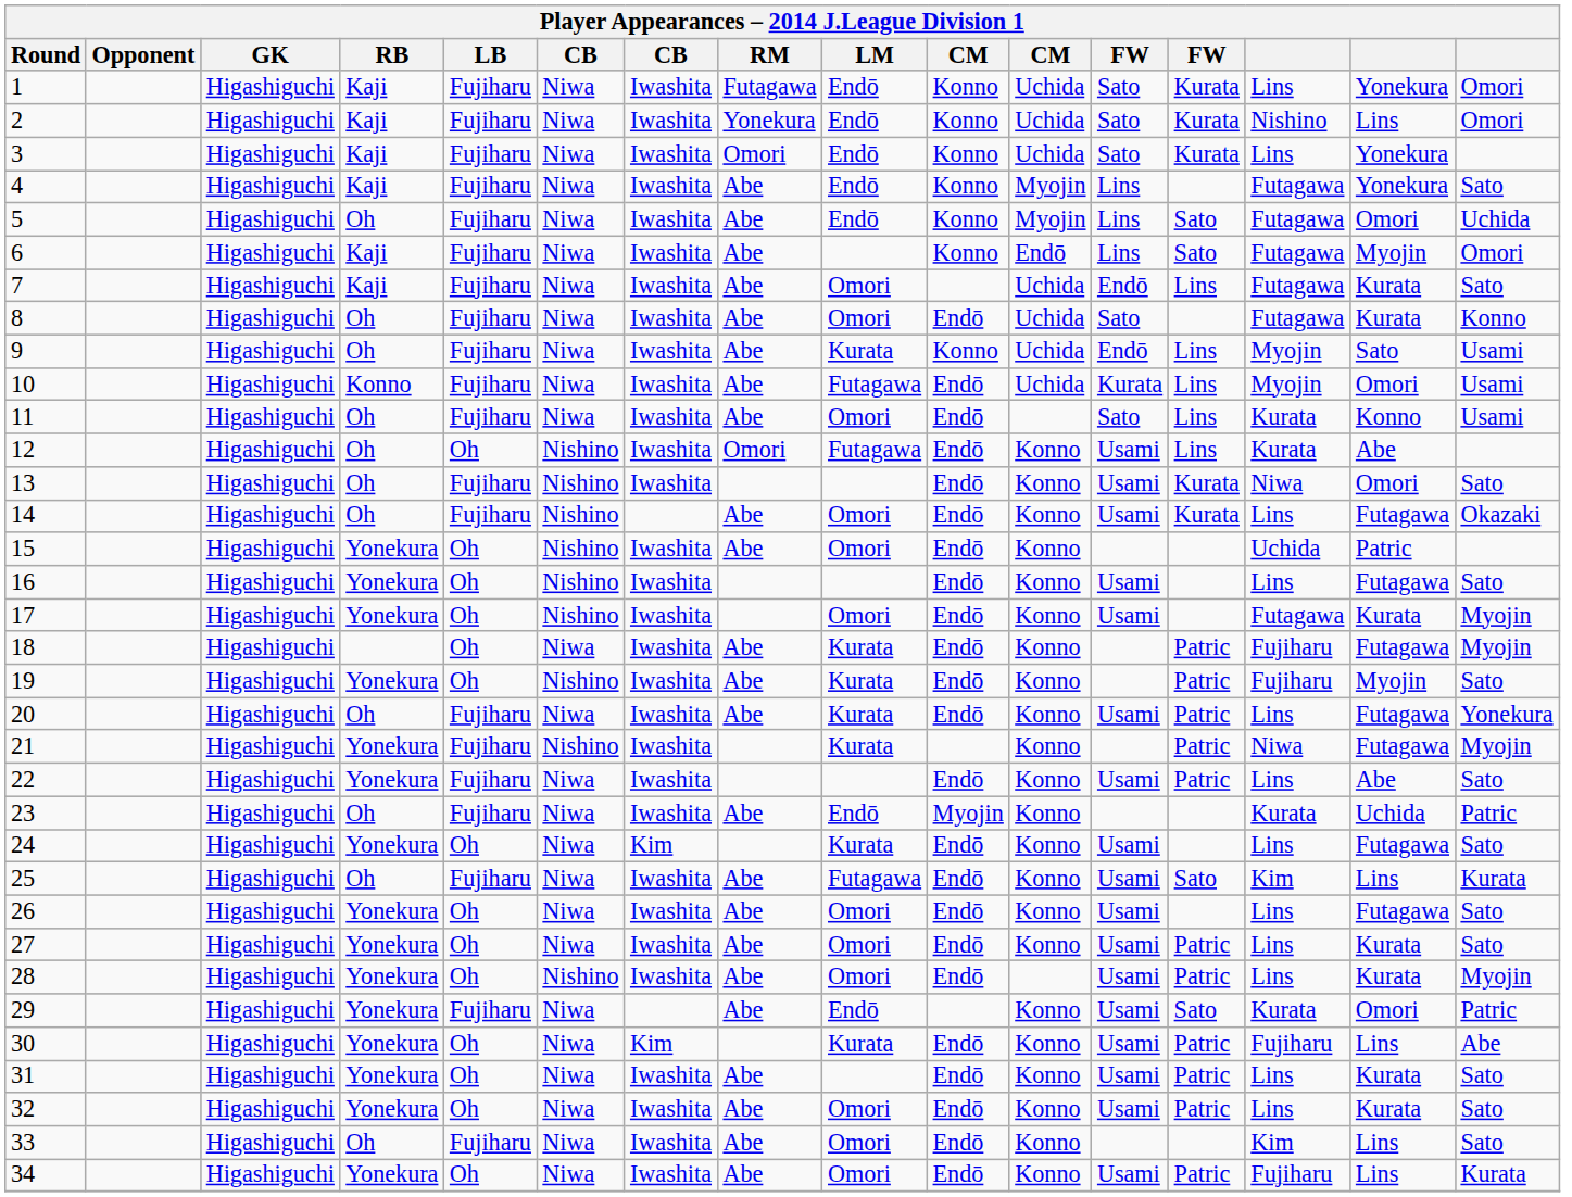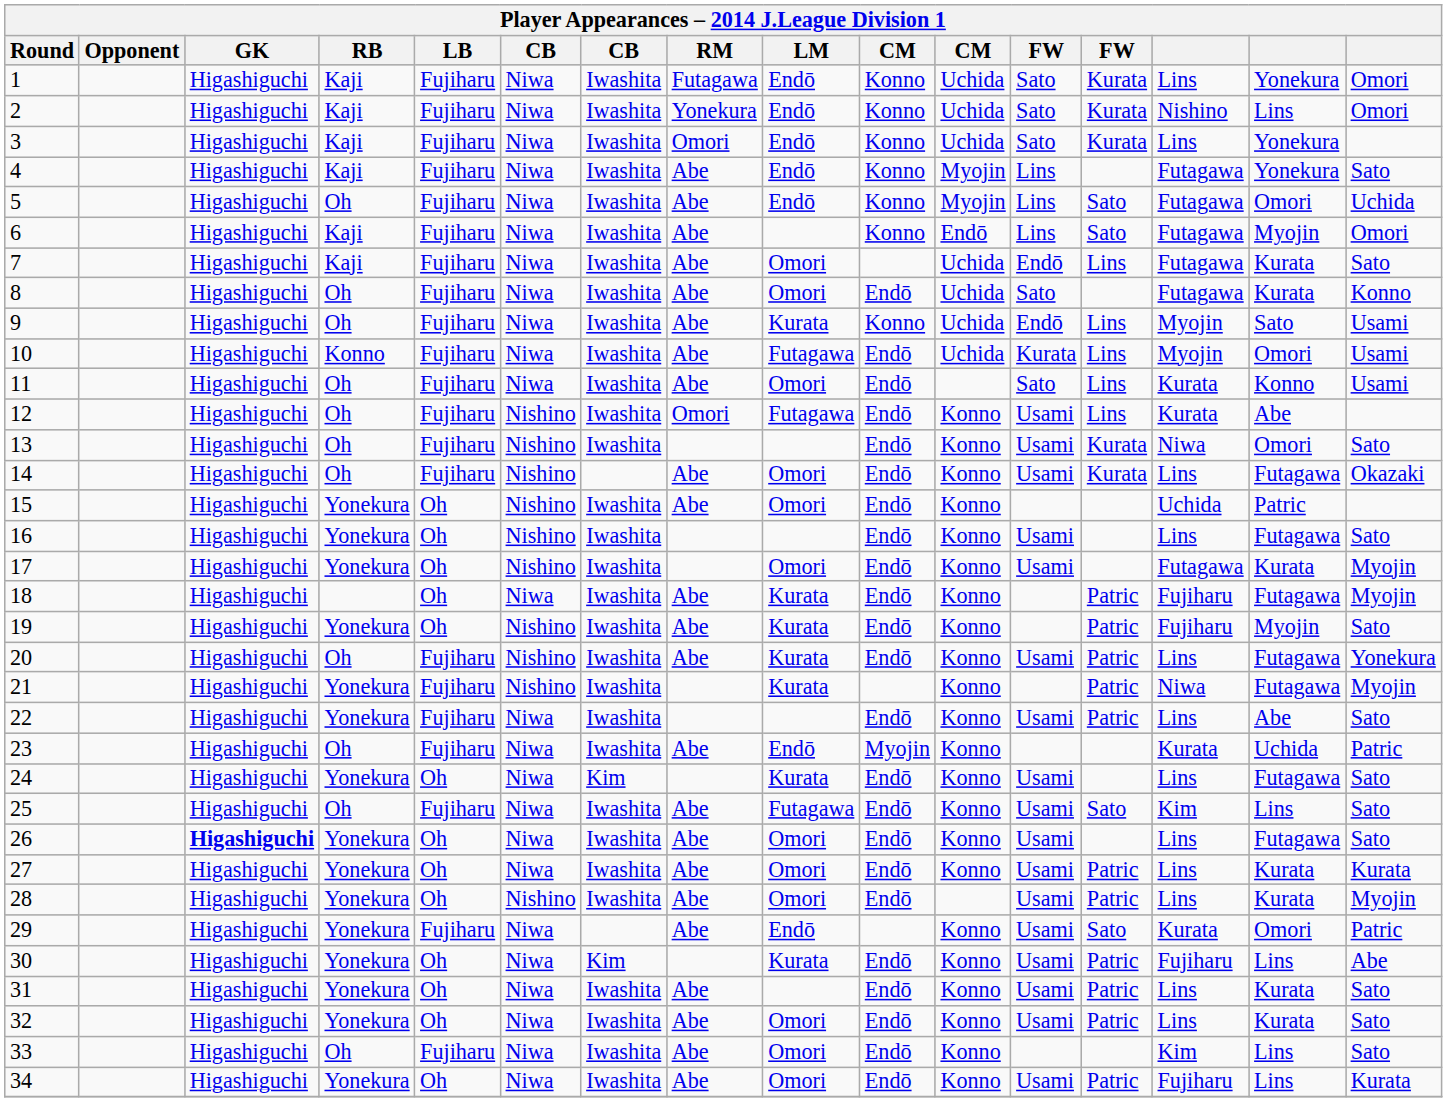 <table class="wikitable"  style="text-align:left; line-height:90%; font-size:90%; width:60%;">
 <tr>
 <th colspan=16>Player Appearances – <a href='#'>2014 J.League Division 1</a></th>
 </tr>
 <tr>
 <th style="width:5%;">Round</th>
 <th style="width:20%;">Opponent</th>
 <th style="width:5%;">GK</th>
 <th style="width:5%;">RB</th>
 <th style="width:5%;">LB</th>
 <th style="width:5%;">CB</th>
 <th style="width:5%;">CB</th>
 <th style="width:5%;">RM</th>
 <th style="width:5%;">LM</th>
 <th style="width:5%;">CM</th>
 <th style="width:5%;">CM</th>
 <th style="width:5%;">FW</th>
 <th style="width:5%;">FW</th>
 <th style="width:5%;"></th>
 <th style="width:5%;"></th>
 <th style="width:5%;"></th>
 </tr>
 <tr>
 <td align=centre>1</td>
 <td align=left></td>
 <td><a href='#'>Higashiguchi</a></td>
 <td><a href='#'>Kaji</a></td>
 <td><a href='#'>Fujiharu</a></td>
 <td><a href='#'>Niwa</a></td>
 <td><a href='#'>Iwashita</a></td>
 <td><a href='#'>Futagawa</a></td>
 <td><a href='#'>Endō</a></td>
 <td><a href='#'>Konno</a></td>
 <td><a href='#'>Uchida</a></td>
 <td><a href='#'>Sato</a></td>
 <td><a href='#'>Kurata</a></td>
 <td><a href='#'>Lins</a></td>
 <td><a href='#'>Yonekura</a></td>
 <td><a href='#'>Omori</a></td>
 </tr>
 <tr>
 <td align=centre>2</td>
 <td align=left></td>
 <td><a href='#'>Higashiguchi</a></td>
 <td><a href='#'>Kaji</a></td>
 <td><a href='#'>Fujiharu</a></td>
 <td><a href='#'>Niwa</a></td>
 <td><a href='#'>Iwashita</a></td>
 <td><a href='#'>Yonekura</a></td>
 <td><a href='#'>Endō</a></td>
 <td><a href='#'>Konno</a></td>
 <td><a href='#'>Uchida</a></td>
 <td><a href='#'>Sato</a></td>
 <td><a href='#'>Kurata</a></td>
 <td><a href='#'>Nishino</a></td>
 <td><a href='#'>Lins</a></td>
 <td><a href='#'>Omori</a></td>
 </tr>
 <tr>
 <td align=centre>3</td>
 <td align=left></td>
 <td><a href='#'>Higashiguchi</a></td>
 <td><a href='#'>Kaji</a></td>
 <td><a href='#'>Fujiharu</a></td>
 <td><a href='#'>Niwa</a></td>
 <td><a href='#'>Iwashita</a></td>
 <td><a href='#'>Omori</a></td>
 <td><a href='#'>Endō</a></td>
 <td><a href='#'>Konno</a></td>
 <td><a href='#'>Uchida</a></td>
 <td><a href='#'>Sato</a></td>
 <td><a href='#'>Kurata</a></td>
 <td><a href='#'>Lins</a></td>
 <td><a href='#'>Yonekura</a></td>
 <td></td>
 </tr>
 <tr>
 <td align=centre>4</td>
 <td align=left></td>
 <td><a href='#'>Higashiguchi</a></td>
 <td><a href='#'>Kaji</a></td>
 <td><a href='#'>Fujiharu</a></td>
 <td><a href='#'>Niwa</a></td>
 <td><a href='#'>Iwashita</a></td>
 <td><a href='#'>Abe</a></td>
 <td><a href='#'>Endō</a></td>
 <td><a href='#'>Konno</a></td>
 <td><a href='#'>Myojin</a></td>
 <td><a href='#'>Lins</a></td>
 <td></td>
 <td><a href='#'>Futagawa</a></td>
 <td><a href='#'>Yonekura</a></td>
 <td><a href='#'>Sato</a></td>
 </tr>
 <tr>
 <td align=centre>5</td>
 <td align=left></td>
 <td><a href='#'>Higashiguchi</a></td>
 <td><a href='#'>Oh</a></td>
 <td><a href='#'>Fujiharu</a></td>
 <td><a href='#'>Niwa</a></td>
 <td><a href='#'>Iwashita</a></td>
 <td><a href='#'>Abe</a></td>
 <td><a href='#'>Endō</a></td>
 <td><a href='#'>Konno</a></td>
 <td><a href='#'>Myojin</a></td>
 <td><a href='#'>Lins</a></td>
 <td><a href='#'>Sato</a></td>
 <td><a href='#'>Futagawa</a></td>
 <td><a href='#'>Omori</a></td>
 <td><a href='#'>Uchida</a></td>
 </tr>
 <tr>
 <td align=centre>6</td>
 <td align=left></td>
 <td><a href='#'>Higashiguchi</a></td>
 <td><a href='#'>Kaji</a></td>
 <td><a href='#'>Fujiharu</a></td>
 <td><a href='#'>Niwa</a></td>
 <td><a href='#'>Iwashita</a></td>
 <td><a href='#'>Abe</a></td>
 <td></td>
 <td><a href='#'>Konno</a></td>
 <td><a href='#'>Endō</a></td>
 <td><a href='#'>Lins</a></td>
 <td><a href='#'>Sato</a></td>
 <td><a href='#'>Futagawa</a></td>
 <td><a href='#'>Myojin</a></td>
 <td><a href='#'>Omori</a></td>
 </tr>
 <tr>
 <td align=centre>7</td>
 <td align=left></td>
 <td><a href='#'>Higashiguchi</a></td>
 <td><a href='#'>Kaji</a></td>
 <td><a href='#'>Fujiharu</a></td>
 <td><a href='#'>Niwa</a></td>
 <td><a href='#'>Iwashita</a></td>
 <td><a href='#'>Abe</a></td>
 <td><a href='#'>Omori</a></td>
 <td></td>
 <td><a href='#'>Uchida</a></td>
 <td><a href='#'>Endō</a></td>
 <td><a href='#'>Lins</a></td>
 <td><a href='#'>Futagawa</a></td>
 <td><a href='#'>Kurata</a></td>
 <td><a href='#'>Sato</a></td>
 </tr>
 <tr>
 <td align=centre>8</td>
 <td align=left></td>
 <td><a href='#'>Higashiguchi</a></td>
 <td><a href='#'>Oh</a></td>
 <td><a href='#'>Fujiharu</a></td>
 <td><a href='#'>Niwa</a></td>
 <td><a href='#'>Iwashita</a></td>
 <td><a href='#'>Abe</a></td>
 <td><a href='#'>Omori</a></td>
 <td><a href='#'>Endō</a></td>
 <td><a href='#'>Uchida</a></td>
 <td><a href='#'>Sato</a></td>
 <td></td>
 <td><a href='#'>Futagawa</a></td>
 <td><a href='#'>Kurata</a></td>
 <td><a href='#'>Konno</a></td>
 </tr>
 <tr>
 <td align=centre>9</td>
 <td align=left></td>
 <td><a href='#'>Higashiguchi</a></td>
 <td><a href='#'>Oh</a></td>
 <td><a href='#'>Fujiharu</a></td>
 <td><a href='#'>Niwa</a></td>
 <td><a href='#'>Iwashita</a></td>
 <td><a href='#'>Abe</a></td>
 <td><a href='#'>Kurata</a></td>
 <td><a href='#'>Konno</a></td>
 <td><a href='#'>Uchida</a></td>
 <td><a href='#'>Endō</a></td>
 <td><a href='#'>Lins</a></td>
 <td><a href='#'>Myojin</a></td>
 <td><a href='#'>Sato</a></td>
 <td><a href='#'>Usami</a></td>
 </tr>
 <tr>
 <td align=centre>10</td>
 <td align=left></td>
 <td><a href='#'>Higashiguchi</a></td>
 <td><a href='#'>Konno</a></td>
 <td><a href='#'>Fujiharu</a></td>
 <td><a href='#'>Niwa</a></td>
 <td><a href='#'>Iwashita</a></td>
 <td><a href='#'>Abe</a></td>
 <td><a href='#'>Futagawa</a></td>
 <td><a href='#'>Endō</a></td>
 <td><a href='#'>Uchida</a></td>
 <td><a href='#'>Kurata</a></td>
 <td><a href='#'>Lins</a></td>
 <td><a href='#'>Myojin</a></td>
 <td><a href='#'>Omori</a></td>
 <td><a href='#'>Usami</a></td>
 </tr>
 <tr>
 <td align=centre>11</td>
 <td align=left></td>
 <td><a href='#'>Higashiguchi</a></td>
 <td><a href='#'>Oh</a></td>
 <td><a href='#'>Fujiharu</a></td>
 <td><a href='#'>Niwa</a></td>
 <td><a href='#'>Iwashita</a></td>
 <td><a href='#'>Abe</a></td>
 <td><a href='#'>Omori</a></td>
 <td><a href='#'>Endō</a></td>
 <td></td>
 <td><a href='#'>Sato</a></td>
 <td><a href='#'>Lins</a></td>
 <td><a href='#'>Kurata</a></td>
 <td><a href='#'>Konno</a></td>
 <td><a href='#'>Usami</a></td>
 </tr>
 <tr>
 <td align=centre>12</td>
 <td align=left></td>
 <td><a href='#'>Higashiguchi</a></td>
 <td><a href='#'>Oh</a></td>
-<td><a href='#'>Oh</a></td>
+<td><a href='#'>Fujiharu</a></td>
 <td><a href='#'>Nishino</a></td>
 <td><a href='#'>Iwashita</a></td>
 <td><a href='#'>Omori</a></td>
 <td><a href='#'>Futagawa</a></td>
 <td><a href='#'>Endō</a></td>
 <td><a href='#'>Konno</a></td>
 <td><a href='#'>Usami</a></td>
 <td><a href='#'>Lins</a></td>
 <td><a href='#'>Kurata</a></td>
 <td><a href='#'>Abe</a></td>
 <td></td>
 </tr>
 <tr>
 <td align=centre>13</td>
 <td align=left></td>
 <td><a href='#'>Higashiguchi</a></td>
 <td><a href='#'>Oh</a></td>
 <td><a href='#'>Fujiharu</a></td>
 <td><a href='#'>Nishino</a></td>
 <td><a href='#'>Iwashita</a></td>
 <td></td>
 <td></td>
 <td><a href='#'>Endō</a></td>
 <td><a href='#'>Konno</a></td>
 <td><a href='#'>Usami</a></td>
 <td><a href='#'>Kurata</a></td>
 <td><a href='#'>Niwa</a></td>
 <td><a href='#'>Omori</a></td>
 <td><a href='#'>Sato</a></td>
 </tr>
 <tr>
 <td align=centre>14</td>
 <td align=left></td>
 <td><a href='#'>Higashiguchi</a></td>
 <td><a href='#'>Oh</a></td>
 <td><a href='#'>Fujiharu</a></td>
 <td><a href='#'>Nishino</a></td>
 <td></td>
 <td><a href='#'>Abe</a></td>
 <td><a href='#'>Omori</a></td>
 <td><a href='#'>Endō</a></td>
 <td><a href='#'>Konno</a></td>
 <td><a href='#'>Usami</a></td>
 <td><a href='#'>Kurata</a></td>
 <td><a href='#'>Lins</a></td>
 <td><a href='#'>Futagawa</a></td>
 <td><a href='#'>Okazaki</a></td>
 </tr>
 <tr>
 <td align=centre>15</td>
 <td align=left></td>
 <td><a href='#'>Higashiguchi</a></td>
 <td><a href='#'>Yonekura</a></td>
 <td><a href='#'>Oh</a></td>
 <td><a href='#'>Nishino</a></td>
 <td><a href='#'>Iwashita</a></td>
 <td><a href='#'>Abe</a></td>
 <td><a href='#'>Omori</a></td>
 <td><a href='#'>Endō</a></td>
 <td><a href='#'>Konno</a></td>
 <td></td>
 <td></td>
 <td><a href='#'>Uchida</a></td>
 <td><a href='#'>Patric</a></td>
 <td></td>
 </tr>
 <tr>
 <td align=centre>16</td>
 <td align=left></td>
 <td><a href='#'>Higashiguchi</a></td>
 <td><a href='#'>Yonekura</a></td>
 <td><a href='#'>Oh</a></td>
 <td><a href='#'>Nishino</a></td>
 <td><a href='#'>Iwashita</a></td>
 <td></td>
 <td></td>
 <td><a href='#'>Endō</a></td>
 <td><a href='#'>Konno</a></td>
 <td><a href='#'>Usami</a></td>
 <td></td>
 <td><a href='#'>Lins</a></td>
 <td><a href='#'>Futagawa</a></td>
 <td><a href='#'>Sato</a></td>
 </tr>
 <tr>
 <td align=centre>17</td>
 <td align=left></td>
 <td><a href='#'>Higashiguchi</a></td>
 <td><a href='#'>Yonekura</a></td>
 <td><a href='#'>Oh</a></td>
 <td><a href='#'>Nishino</a></td>
 <td><a href='#'>Iwashita</a></td>
 <td></td>
 <td><a href='#'>Omori</a></td>
 <td><a href='#'>Endō</a></td>
 <td><a href='#'>Konno</a></td>
 <td><a href='#'>Usami</a></td>
 <td></td>
 <td><a href='#'>Futagawa</a></td>
 <td><a href='#'>Kurata</a></td>
 <td><a href='#'>Myojin</a></td>
 </tr>
 <tr>
 <td align=centre>18</td>
 <td align=left></td>
 <td><a href='#'>Higashiguchi</a></td>
 <td></td>
 <td><a href='#'>Oh</a></td>
 <td><a href='#'>Niwa</a></td>
 <td><a href='#'>Iwashita</a></td>
 <td><a href='#'>Abe</a></td>
 <td><a href='#'>Kurata</a></td>
 <td><a href='#'>Endō</a></td>
 <td><a href='#'>Konno</a></td>
 <td></td>
 <td><a href='#'>Patric</a></td>
 <td><a href='#'>Fujiharu</a></td>
 <td><a href='#'>Futagawa</a></td>
 <td><a href='#'>Myojin</a></td>
 </tr>
 <tr>
 <td align=centre>19</td>
 <td align=left></td>
 <td><a href='#'>Higashiguchi</a></td>
 <td><a href='#'>Yonekura</a></td>
 <td><a href='#'>Oh</a></td>
 <td><a href='#'>Nishino</a></td>
 <td><a href='#'>Iwashita</a></td>
 <td><a href='#'>Abe</a></td>
 <td><a href='#'>Kurata</a></td>
 <td><a href='#'>Endō</a></td>
 <td><a href='#'>Konno</a></td>
 <td></td>
 <td><a href='#'>Patric</a></td>
 <td><a href='#'>Fujiharu</a></td>
 <td><a href='#'>Myojin</a></td>
 <td><a href='#'>Sato</a></td>
 </tr>
 <tr>
 <td align=centre>20</td>
 <td align=left></td>
 <td><a href='#'>Higashiguchi</a></td>
 <td><a href='#'>Oh</a></td>
 <td><a href='#'>Fujiharu</a></td>
-<td><a href='#'>Niwa</a></td>
+<td><a href='#'>Nishino</a></td>
 <td><a href='#'>Iwashita</a></td>
 <td><a href='#'>Abe</a></td>
 <td><a href='#'>Kurata</a></td>
 <td><a href='#'>Endō</a></td>
 <td><a href='#'>Konno</a></td>
 <td><a href='#'>Usami</a></td>
 <td><a href='#'>Patric</a></td>
 <td><a href='#'>Lins</a></td>
 <td><a href='#'>Futagawa</a></td>
 <td><a href='#'>Yonekura</a></td>
 </tr>
 <tr>
 <td align=centre>21</td>
 <td align=left></td>
 <td><a href='#'>Higashiguchi</a></td>
 <td><a href='#'>Yonekura</a></td>
 <td><a href='#'>Fujiharu</a></td>
 <td><a href='#'>Nishino</a></td>
 <td><a href='#'>Iwashita</a></td>
 <td></td>
 <td><a href='#'>Kurata</a></td>
 <td></td>
 <td><a href='#'>Konno</a></td>
 <td></td>
 <td><a href='#'>Patric</a></td>
 <td><a href='#'>Niwa</a></td>
 <td><a href='#'>Futagawa</a></td>
 <td><a href='#'>Myojin</a></td>
 </tr>
 <tr>
 <td align=centre>22</td>
 <td align=left></td>
 <td><a href='#'>Higashiguchi</a></td>
 <td><a href='#'>Yonekura</a></td>
 <td><a href='#'>Fujiharu</a></td>
 <td><a href='#'>Niwa</a></td>
 <td><a href='#'>Iwashita</a></td>
 <td></td>
 <td></td>
 <td><a href='#'>Endō</a></td>
 <td><a href='#'>Konno</a></td>
 <td><a href='#'>Usami</a></td>
 <td><a href='#'>Patric</a></td>
 <td><a href='#'>Lins</a></td>
 <td><a href='#'>Abe</a></td>
 <td><a href='#'>Sato</a></td>
 </tr>
 <tr>
 <td align=centre>23</td>
 <td align=left></td>
 <td><a href='#'>Higashiguchi</a></td>
 <td><a href='#'>Oh</a></td>
 <td><a href='#'>Fujiharu</a></td>
 <td><a href='#'>Niwa</a></td>
 <td><a href='#'>Iwashita</a></td>
 <td><a href='#'>Abe</a></td>
 <td><a href='#'>Endō</a></td>
 <td><a href='#'>Myojin</a></td>
 <td><a href='#'>Konno</a></td>
 <td></td>
 <td></td>
 <td><a href='#'>Kurata</a></td>
 <td><a href='#'>Uchida</a></td>
 <td><a href='#'>Patric</a></td>
 </tr>
 <tr>
 <td align=centre>24</td>
 <td align=left></td>
 <td><a href='#'>Higashiguchi</a></td>
 <td><a href='#'>Yonekura</a></td>
 <td><a href='#'>Oh</a></td>
 <td><a href='#'>Niwa</a></td>
 <td><a href='#'>Kim</a></td>
 <td></td>
 <td><a href='#'>Kurata</a></td>
 <td><a href='#'>Endō</a></td>
 <td><a href='#'>Konno</a></td>
 <td><a href='#'>Usami</a></td>
 <td></td>
 <td><a href='#'>Lins</a></td>
 <td><a href='#'>Futagawa</a></td>
 <td><a href='#'>Sato</a></td>
 </tr>
 <tr>
 <td align=centre>25</td>
 <td align=left></td>
 <td><a href='#'>Higashiguchi</a></td>
 <td><a href='#'>Oh</a></td>
 <td><a href='#'>Fujiharu</a></td>
 <td><a href='#'>Niwa</a></td>
 <td><a href='#'>Iwashita</a></td>
 <td><a href='#'>Abe</a></td>
 <td><a href='#'>Futagawa</a></td>
 <td><a href='#'>Endō</a></td>
 <td><a href='#'>Konno</a></td>
 <td><a href='#'>Usami</a></td>
 <td><a href='#'>Sato</a></td>
 <td><a href='#'>Kim</a></td>
 <td><a href='#'>Lins</a></td>
-<td><a href='#'>Kurata</a></td>
+<td><a href='#'>Sato</a></td>
 </tr>
 <tr>
 <td align=centre>26</td>
 <td align=left></td>
-<td><a href='#'>Higashiguchi</a></td>
+<td><strong><a href='#'>Higashiguchi</a></strong></td>
 <td><a href='#'>Yonekura</a></td>
 <td><a href='#'>Oh</a></td>
 <td><a href='#'>Niwa</a></td>
 <td><a href='#'>Iwashita</a></td>
 <td><a href='#'>Abe</a></td>
 <td><a href='#'>Omori</a></td>
 <td><a href='#'>Endō</a></td>
 <td><a href='#'>Konno</a></td>
 <td><a href='#'>Usami</a></td>
 <td></td>
 <td><a href='#'>Lins</a></td>
 <td><a href='#'>Futagawa</a></td>
 <td><a href='#'>Sato</a></td>
 </tr>
 <tr>
 <td align=centre>27</td>
 <td align=left></td>
 <td><a href='#'>Higashiguchi</a></td>
 <td><a href='#'>Yonekura</a></td>
 <td><a href='#'>Oh</a></td>
 <td><a href='#'>Niwa</a></td>
 <td><a href='#'>Iwashita</a></td>
 <td><a href='#'>Abe</a></td>
 <td><a href='#'>Omori</a></td>
 <td><a href='#'>Endō</a></td>
 <td><a href='#'>Konno</a></td>
 <td><a href='#'>Usami</a></td>
 <td><a href='#'>Patric</a></td>
 <td><a href='#'>Lins</a></td>
 <td><a href='#'>Kurata</a></td>
-<td><a href='#'>Sato</a></td>
+<td><a href='#'>Kurata</a></td>
 </tr>
 <tr>
 <td align=centre>28</td>
 <td align=left></td>
 <td><a href='#'>Higashiguchi</a></td>
 <td><a href='#'>Yonekura</a></td>
 <td><a href='#'>Oh</a></td>
 <td><a href='#'>Nishino</a></td>
 <td><a href='#'>Iwashita</a></td>
 <td><a href='#'>Abe</a></td>
 <td><a href='#'>Omori</a></td>
 <td><a href='#'>Endō</a></td>
 <td></td>
 <td><a href='#'>Usami</a></td>
 <td><a href='#'>Patric</a></td>
 <td><a href='#'>Lins</a></td>
 <td><a href='#'>Kurata</a></td>
 <td><a href='#'>Myojin</a></td>
 </tr>
 <tr>
 <td align=centre>29</td>
 <td align=left></td>
 <td><a href='#'>Higashiguchi</a></td>
 <td><a href='#'>Yonekura</a></td>
 <td><a href='#'>Fujiharu</a></td>
 <td><a href='#'>Niwa</a></td>
 <td></td>
 <td><a href='#'>Abe</a></td>
 <td><a href='#'>Endō</a></td>
 <td></td>
 <td><a href='#'>Konno</a></td>
 <td><a href='#'>Usami</a></td>
 <td><a href='#'>Sato</a></td>
 <td><a href='#'>Kurata</a></td>
 <td><a href='#'>Omori</a></td>
 <td><a href='#'>Patric</a></td>
 </tr>
 <tr>
 <td align=centre>30</td>
 <td align=left></td>
 <td><a href='#'>Higashiguchi</a></td>
 <td><a href='#'>Yonekura</a></td>
 <td><a href='#'>Oh</a></td>
 <td><a href='#'>Niwa</a></td>
 <td><a href='#'>Kim</a></td>
 <td></td>
 <td><a href='#'>Kurata</a></td>
 <td><a href='#'>Endō</a></td>
 <td><a href='#'>Konno</a></td>
 <td><a href='#'>Usami</a></td>
 <td><a href='#'>Patric</a></td>
 <td><a href='#'>Fujiharu</a></td>
 <td><a href='#'>Lins</a></td>
 <td><a href='#'>Abe</a></td>
 </tr>
 <tr>
 <td align=centre>31</td>
 <td align=left></td>
 <td><a href='#'>Higashiguchi</a></td>
 <td><a href='#'>Yonekura</a></td>
 <td><a href='#'>Oh</a></td>
 <td><a href='#'>Niwa</a></td>
 <td><a href='#'>Iwashita</a></td>
 <td><a href='#'>Abe</a></td>
 <td></td>
 <td><a href='#'>Endō</a></td>
 <td><a href='#'>Konno</a></td>
 <td><a href='#'>Usami</a></td>
 <td><a href='#'>Patric</a></td>
 <td><a href='#'>Lins</a></td>
 <td><a href='#'>Kurata</a></td>
 <td><a href='#'>Sato</a></td>
 </tr>
 <tr>
 <td align=centre>32</td>
 <td align=left></td>
 <td><a href='#'>Higashiguchi</a></td>
 <td><a href='#'>Yonekura</a></td>
 <td><a href='#'>Oh</a></td>
 <td><a href='#'>Niwa</a></td>
 <td><a href='#'>Iwashita</a></td>
 <td><a href='#'>Abe</a></td>
 <td><a href='#'>Omori</a></td>
 <td><a href='#'>Endō</a></td>
 <td><a href='#'>Konno</a></td>
 <td><a href='#'>Usami</a></td>
 <td><a href='#'>Patric</a></td>
 <td><a href='#'>Lins</a></td>
 <td><a href='#'>Kurata</a></td>
 <td><a href='#'>Sato</a></td>
 </tr>
 <tr>
 <td align=centre>33</td>
 <td align=left></td>
 <td><a href='#'>Higashiguchi</a></td>
 <td><a href='#'>Oh</a></td>
 <td><a href='#'>Fujiharu</a></td>
 <td><a href='#'>Niwa</a></td>
 <td><a href='#'>Iwashita</a></td>
 <td><a href='#'>Abe</a></td>
 <td><a href='#'>Omori</a></td>
 <td><a href='#'>Endō</a></td>
 <td><a href='#'>Konno</a></td>
 <td></td>
 <td></td>
 <td><a href='#'>Kim</a></td>
 <td><a href='#'>Lins</a></td>
 <td><a href='#'>Sato</a></td>
 </tr>
 <tr>
 <td align=centre>34</td>
 <td align=left></td>
 <td><a href='#'>Higashiguchi</a></td>
 <td><a href='#'>Yonekura</a></td>
 <td><a href='#'>Oh</a></td>
 <td><a href='#'>Niwa</a></td>
 <td><a href='#'>Iwashita</a></td>
 <td><a href='#'>Abe</a></td>
 <td><a href='#'>Omori</a></td>
 <td><a href='#'>Endō</a></td>
 <td><a href='#'>Konno</a></td>
 <td><a href='#'>Usami</a></td>
 <td><a href='#'>Patric</a></td>
 <td><a href='#'>Fujiharu</a></td>
 <td><a href='#'>Lins</a></td>
 <td><a href='#'>Kurata</a></td>
 </tr>
 <tr>
 </tr>
 </table>
